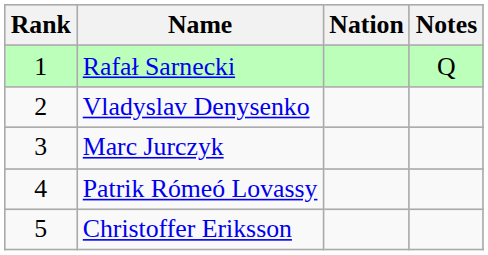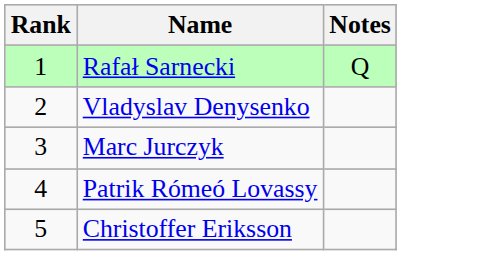 <table class="wikitable sortable" style="text-align:center">
 <tr>
 <th>Rank</th>
 <th>Name</th>
-<th>Nation</th>
 <th>Notes</th>
 </tr>
 <tr bgcolor=bbffbb>
 <td>1</td>
 <td align=left><a href='#'>Rafał Sarnecki</a></td>
-<td align=left></td>
 <td>Q</td>
 </tr>
 <tr>
 <td>2</td>
 <td align=left><a href='#'>Vladyslav Denysenko</a></td>
-<td align=left></td>
 <td></td>
 </tr>
 <tr>
 <td>3</td>
 <td align=left><a href='#'>Marc Jurczyk</a></td>
-<td align=left></td>
 <td></td>
 </tr>
 <tr>
 <td>4</td>
 <td align=left><a href='#'>Patrik Rómeó Lovassy</a></td>
-<td align=left></td>
 <td></td>
 </tr>
 <tr>
 <td>5</td>
 <td align=left><a href='#'>Christoffer Eriksson</a></td>
-<td align=left></td>
 <td></td>
 </tr>
 </table>
